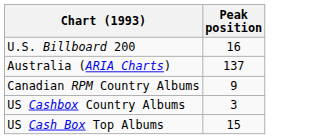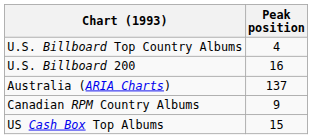 <table class="wikitable sortable plainrowheaders">
 <tr>
 <th>Chart (1993)</th>
 <th>Peak<br>position</th>
+</tr>
+<tr>
+<td>U.S. <em>Billboard</em> Top Country Albums</td>
+<td style="text-align:center;">4</td>
 </tr>
 <tr>
 <td>U.S. <em>Billboard</em> 200</td>
 <td style="text-align:center;">16</td>
 </tr>
 <tr>
 <td>Australia (<em><a href='#'>ARIA Charts</a></em>)</td>
 <td align="center">137</td>
 </tr>
 <tr>
 <td>Canadian <em>RPM</em> Country Albums</td>
 <td style="text-align:center;">9</td>
 </tr>
 <tr>
-<td>US <em><a href='#'>Cashbox</a></em> Country Albums</td>
-<td align="center">3</td>
-</tr>
-<tr>
 <td>US <em><a href='#'>Cash Box</a></em> Top Albums </td>
 <td align="center">15</td>
 </tr>
 </table>
